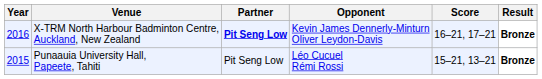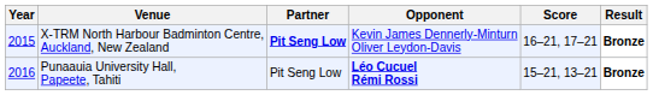 <table class="sortable wikitable" style="font-size: 90%;">
 <tr>
 <th>Year</th>
 <th>Venue</th>
 <th>Partner</th>
 <th>Opponent</th>
 <th>Score</th>
 <th>Result</th>
 </tr>
 <tr style="background:#ECF2FF">
-<td align="center"><a href='#'>2016</a></td>
+<td align="center"><a href='#'>2015</a></td>
 <td align="left">X-TRM North Harbour Badminton Centre,<br><a href='#'>Auckland</a>, New Zealand</td>
 <td align="left"><strong> <a href='#'>Pit Seng Low</a></strong></td>
 <td align="left"> <a href='#'>Kevin James Dennerly-Minturn</a><br> <a href='#'>Oliver Leydon-Davis</a></td>
 <td align="left">16–21, 17–21</td>
 <td style="text-align:left; background:white"> <strong>Bronze</strong></td>
 </tr>
 <tr style="background:#ECF2FF">
-<td align="center"><a href='#'>2015</a></td>
+<td align="center"><a href='#'>2016</a></td>
 <td align="left">Punaauia University Hall,<br><a href='#'>Papeete</a>, Tahiti</td>
 <td align="left"> Pit Seng Low</td>
-<td align="left"> <a href='#'>Léo Cucuel</a><br> <a href='#'>Rémi Rossi</a></td>
+<td align="left"><strong> <a href='#'>Léo Cucuel</a><br> <a href='#'>Rémi Rossi</a></strong></td>
 <td align="left">15–21, 13–21</td>
 <td style="text-align:left; background:white"> <strong>Bronze</strong></td>
 </tr>
 </table>
